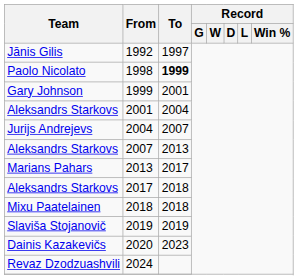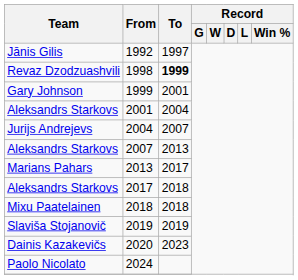 <table class="wikitable" style="text-align: center">
 <tr>
 <th rowspan="2">Team</th>
 <th rowspan="2">From</th>
 <th rowspan="2">To</th>
 <th colspan="5">Record</th>
 </tr>
 <tr>
 <th>G</th>
 <th>W</th>
 <th>D</th>
 <th>L</th>
 <th>Win %</th>
 </tr>
 <tr>
 <td align=left><a href='#'>Jānis Gilis</a></td>
 <td align=left>1992</td>
 <td align=left>1997<br></td>
 </tr>
 <tr>
-<td align=left><a href='#'>Paolo Nicolato</a></td>
+<td align=left><a href='#'>Revaz Dzodzuashvili</a></td>
 <td align=left>1998</td>
 <td align=left><strong>1999<br></strong></td>
 </tr>
 <tr>
 <td align=left><a href='#'>Gary Johnson</a></td>
 <td align=left>1999</td>
 <td align=left>2001<br></td>
 </tr>
 <tr>
 <td align=left><a href='#'>Aleksandrs Starkovs</a></td>
 <td align=left>2001</td>
 <td align=left>2004<br></td>
 </tr>
 <tr>
 <td align=left><a href='#'>Jurijs Andrejevs</a></td>
 <td align=left>2004</td>
 <td align=left>2007<br></td>
 </tr>
 <tr>
 <td align=left><a href='#'>Aleksandrs Starkovs</a></td>
 <td align=left>2007</td>
 <td align=left>2013<br></td>
 </tr>
 <tr>
 <td align=left><a href='#'>Marians Pahars</a></td>
 <td align=left>2013</td>
 <td align=left>2017<br></td>
 </tr>
 <tr>
 <td align=left><a href='#'>Aleksandrs Starkovs</a></td>
 <td align=left>2017</td>
 <td align=left>2018<br></td>
 </tr>
 <tr>
 <td align=left><a href='#'>Mixu Paatelainen</a></td>
 <td align=left>2018</td>
 <td align=left>2018<br></td>
 </tr>
 <tr>
 <td align=left><a href='#'>Slaviša Stojanovič</a></td>
 <td align=left>2019</td>
 <td align=left>2019<br></td>
 </tr>
 <tr>
 <td align=left><a href='#'>Dainis Kazakevičs</a></td>
 <td align=left>2020</td>
 <td align=left>2023<br></td>
 </tr>
 <tr>
-<td align=left><a href='#'>Revaz Dzodzuashvili</a></td>
+<td align=left><a href='#'>Paolo Nicolato</a></td>
 <td align=left>2024</td>
 <td><br></td>
 </tr>
 <tr>
 </tr>
 </table>
